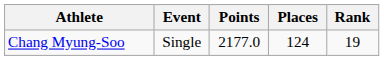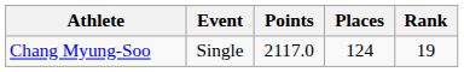 <table class=wikitable style="font-size:90%; text-align:center; width:40%">
 <tr>
 <th>Athlete</th>
 <th>Event</th>
 <th>Points</th>
 <th>Places</th>
 <th>Rank</th>
 </tr>
 <tr>
 <td align=left><a href='#'>Chang Myung-Soo</a></td>
 <td>Single</td>
-<td>2177.0</td>
+<td>2117.0</td>
 <td>124</td>
 <td>19</td>
 </tr>
 </table>
